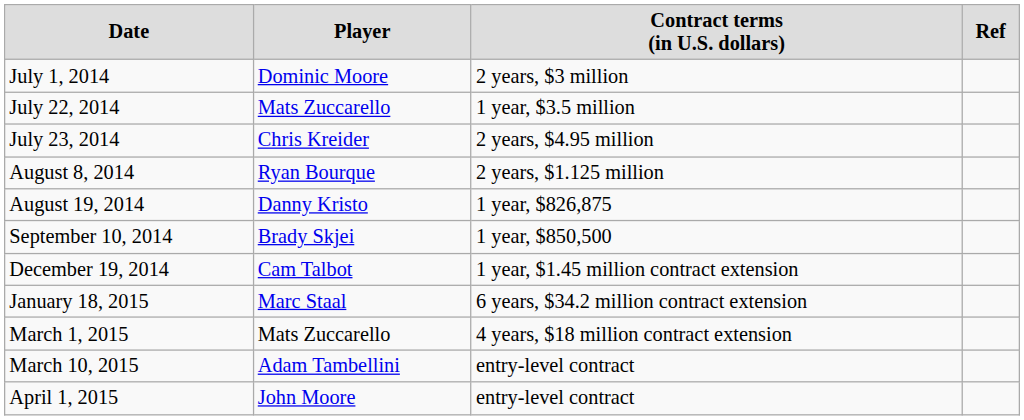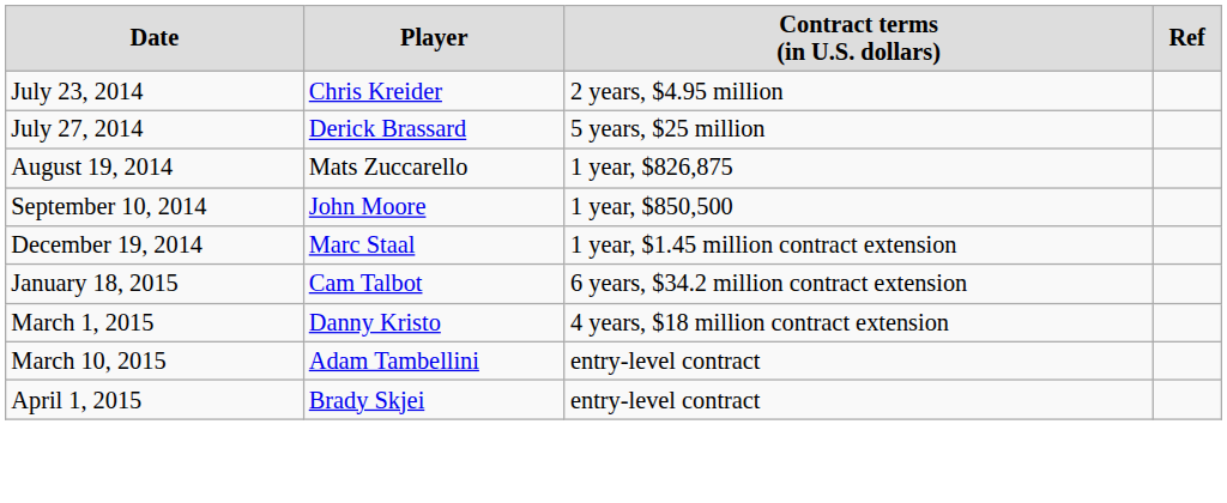 <table class="wikitable" style="border-collapse: collapse; width: 50em; padding: 3;">
 <tr align="center" bgcolor="#dddddd">
 <td><strong>Date</strong></td>
 <td><strong>Player</strong></td>
 <td><strong>Contract terms</strong><br><strong>(in U.S. dollars)</strong></td>
 <td><strong>Ref</strong></td>
 </tr>
 <tr>
-<td>July 1, 2014</td>
-<td><a href='#'>Dominic Moore</a></td>
-<td>2 years, $3 million</td>
-<td></td>
-</tr>
-<tr>
-<td>July 22, 2014</td>
-<td><a href='#'>Mats Zuccarello</a></td>
-<td>1 year, $3.5 million</td>
-<td></td>
-</tr>
-<tr>
 <td>July 23, 2014</td>
 <td><a href='#'>Chris Kreider</a></td>
 <td>2 years, $4.95 million</td>
 <td></td>
 </tr>
 <tr>
-<td>August 8, 2014</td>
-<td><a href='#'>Ryan Bourque</a></td>
-<td>2 years, $1.125 million</td>
+<td>July 27, 2014</td>
+<td><a href='#'>Derick Brassard</a></td>
+<td>5 years, $25 million</td>
 <td></td>
 </tr>
 <tr>
 <td>August 19, 2014</td>
-<td><a href='#'>Danny Kristo</a></td>
+<td>Mats Zuccarello</td>
 <td>1 year, $826,875</td>
 <td></td>
 </tr>
 <tr>
 <td>September 10, 2014</td>
-<td><a href='#'>Brady Skjei</a></td>
+<td><a href='#'>John Moore</a></td>
 <td>1 year, $850,500</td>
 <td></td>
 </tr>
 <tr>
 <td>December 19, 2014</td>
-<td><a href='#'>Cam Talbot</a></td>
+<td><a href='#'>Marc Staal</a></td>
 <td>1 year, $1.45 million contract extension</td>
 <td></td>
 </tr>
 <tr>
 <td>January 18, 2015</td>
-<td><a href='#'>Marc Staal</a></td>
+<td><a href='#'>Cam Talbot</a></td>
 <td>6 years, $34.2 million contract extension</td>
 <td></td>
 </tr>
 <tr>
 <td>March 1, 2015</td>
-<td>Mats Zuccarello</td>
+<td><a href='#'>Danny Kristo</a></td>
 <td>4 years, $18 million contract extension</td>
 <td></td>
 </tr>
 <tr>
 <td>March 10, 2015</td>
 <td><a href='#'>Adam Tambellini</a></td>
 <td>entry-level contract</td>
 <td></td>
 </tr>
 <tr>
 <td>April 1, 2015</td>
-<td><a href='#'>John Moore</a></td>
+<td><a href='#'>Brady Skjei</a></td>
 <td>entry-level contract</td>
 <td></td>
 </tr>
 </table>
